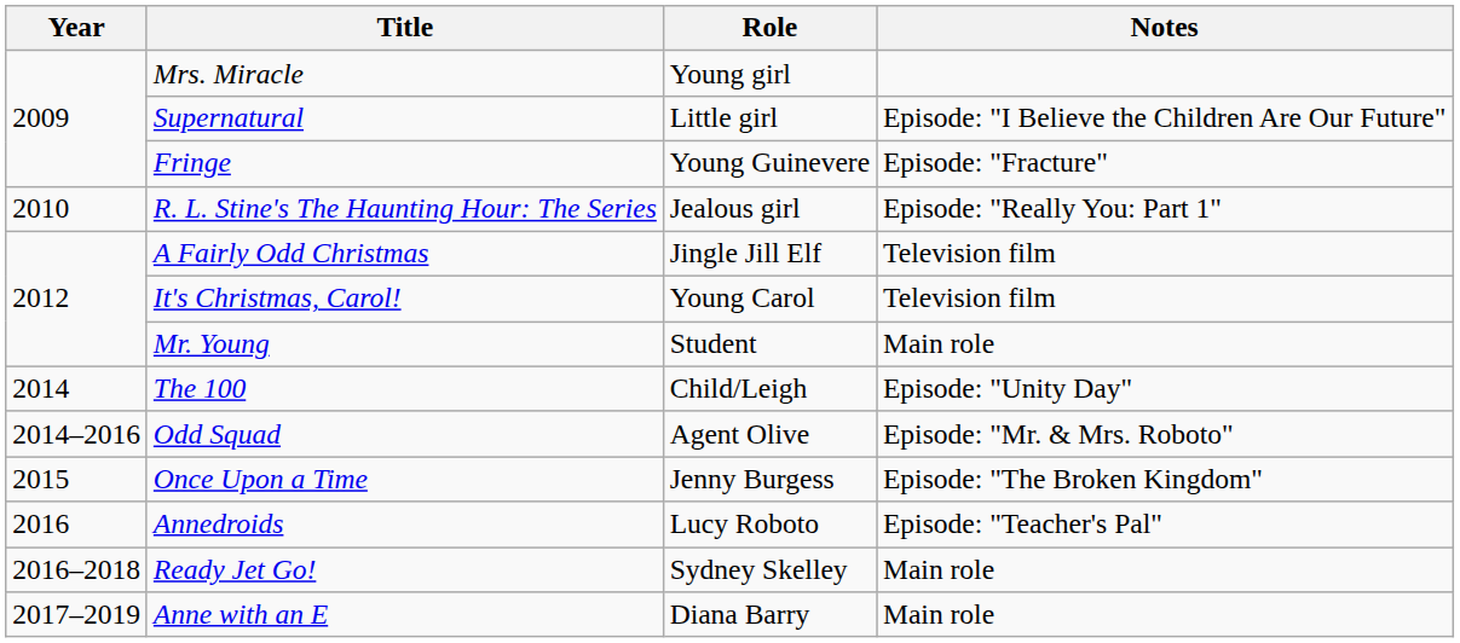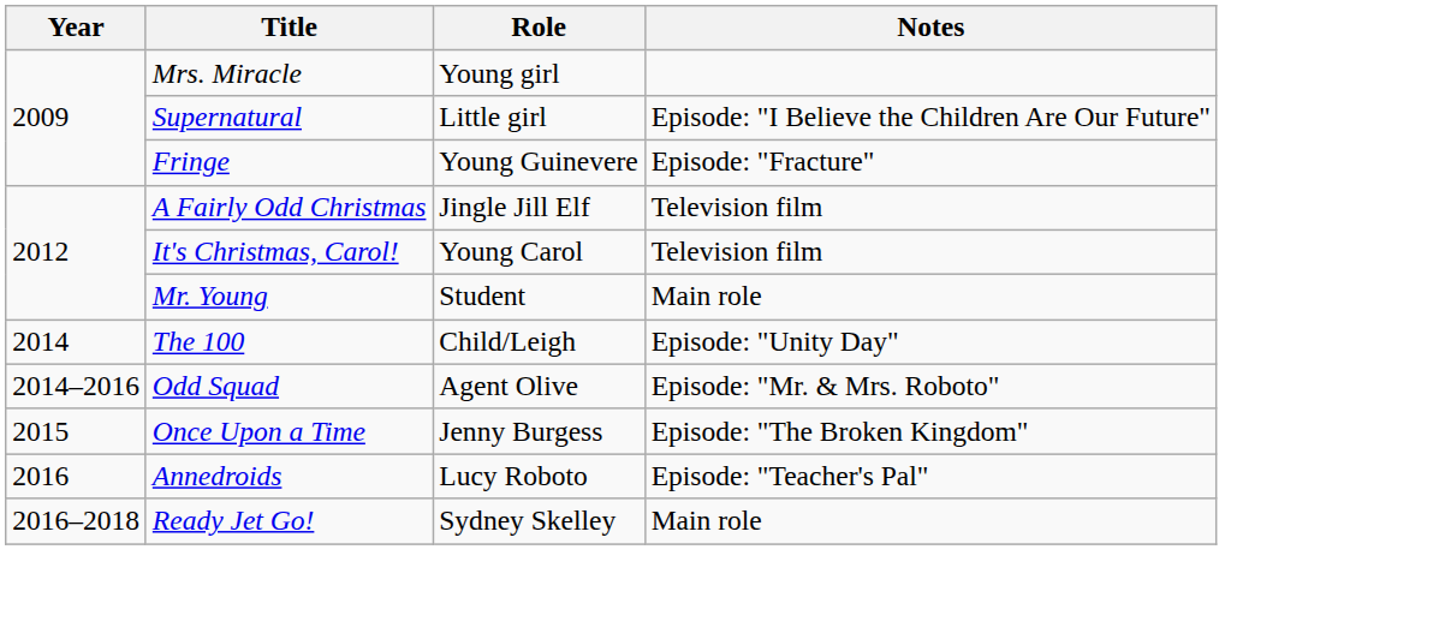 <table class="wikitable sortable">
 <tr>
 <th>Year</th>
 <th>Title</th>
 <th>Role</th>
 <th class="unsortable">Notes</th>
 </tr>
 <tr>
 <td rowspan=3>2009</td>
 <td><em>Mrs. Miracle</em></td>
 <td>Young girl</td>
 <td></td>
 </tr>
 <tr>
 <td><em><a href='#'>Supernatural</a></em></td>
 <td>Little girl</td>
 <td>Episode: "I Believe the Children Are Our Future"</td>
 </tr>
 <tr>
 <td><em><a href='#'>Fringe</a></em></td>
 <td>Young Guinevere</td>
 <td>Episode: "Fracture"</td>
-</tr>
-<tr>
-<td>2010</td>
-<td><em><a href='#'>R. L. Stine's The Haunting Hour: The Series</a></em></td>
-<td>Jealous girl</td>
-<td>Episode: "Really You: Part 1"</td>
 </tr>
 <tr>
 <td rowspan=3>2012</td>
 <td><em><a href='#'>A Fairly Odd Christmas</a></em></td>
 <td>Jingle Jill Elf</td>
 <td>Television film</td>
 </tr>
 <tr>
 <td><em><a href='#'>It's Christmas, Carol!</a></em></td>
 <td>Young Carol</td>
 <td>Television film</td>
 </tr>
 <tr>
 <td><em><a href='#'>Mr. Young</a></em></td>
 <td>Student</td>
 <td>Main role</td>
 </tr>
 <tr>
 <td>2014</td>
 <td><em><a href='#'>The 100</a></em></td>
 <td>Child/Leigh</td>
 <td>Episode: "Unity Day"</td>
 </tr>
 <tr>
 <td>2014–2016</td>
 <td><em><a href='#'>Odd Squad</a></em></td>
 <td>Agent Olive</td>
 <td>Episode: "Mr. & Mrs. Roboto"</td>
 </tr>
 <tr>
 <td>2015</td>
 <td><em><a href='#'>Once Upon a Time</a></em></td>
 <td>Jenny Burgess</td>
 <td>Episode: "The Broken Kingdom"</td>
 </tr>
 <tr>
 <td>2016</td>
 <td><em><a href='#'>Annedroids</a></em></td>
 <td>Lucy Roboto</td>
 <td>Episode: "Teacher's Pal"</td>
 </tr>
 <tr>
 <td>2016–2018</td>
 <td><em><a href='#'>Ready Jet Go!</a></em></td>
 <td>Sydney Skelley</td>
 <td>Main role</td>
 </tr>
-<tr>
-<td>2017–2019</td>
-<td><em><a href='#'>Anne with an E</a></em></td>
-<td>Diana Barry</td>
-<td>Main role</td>
-</tr>
 </table>
